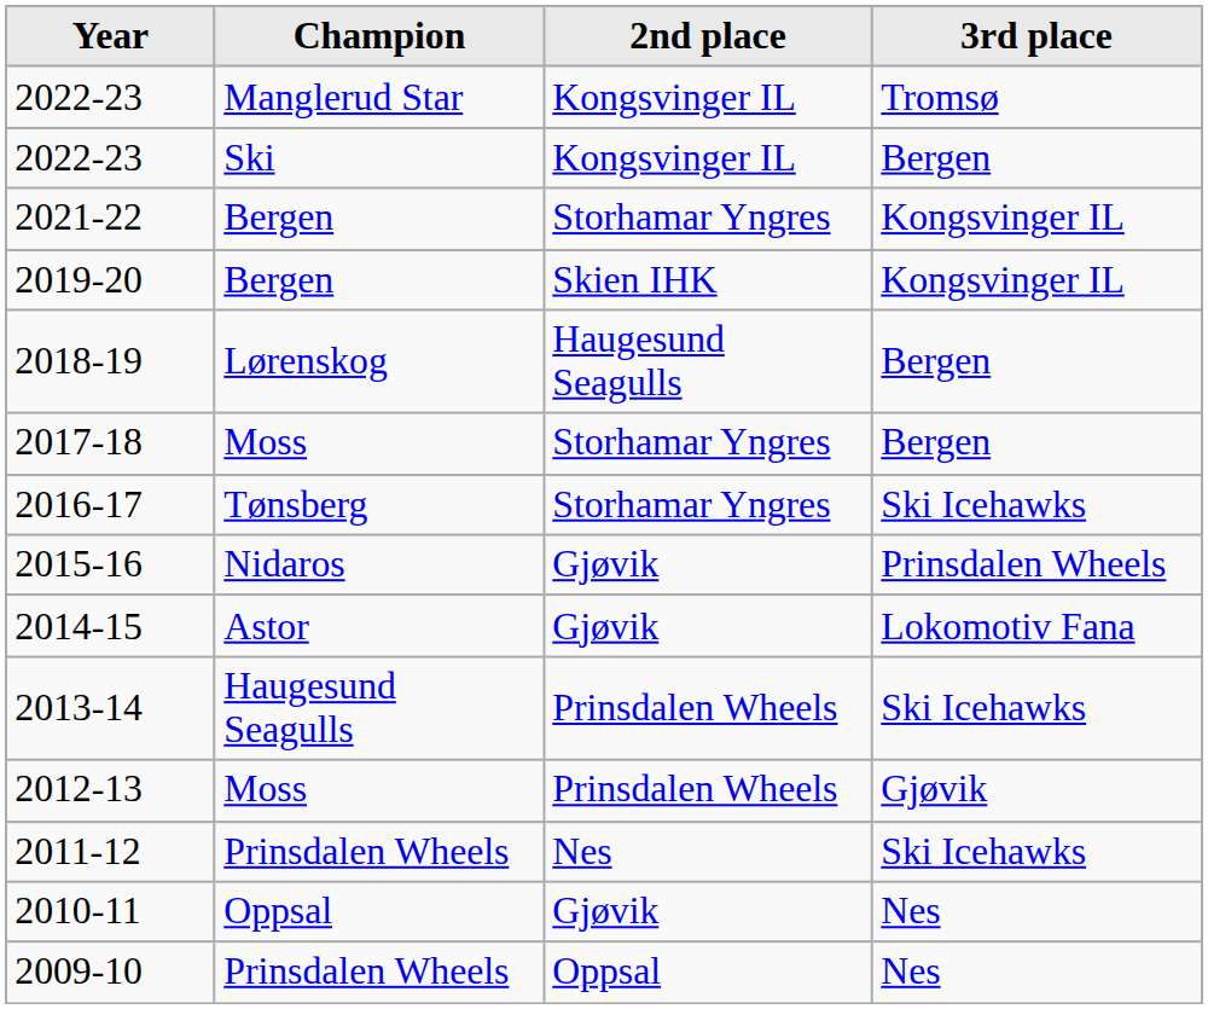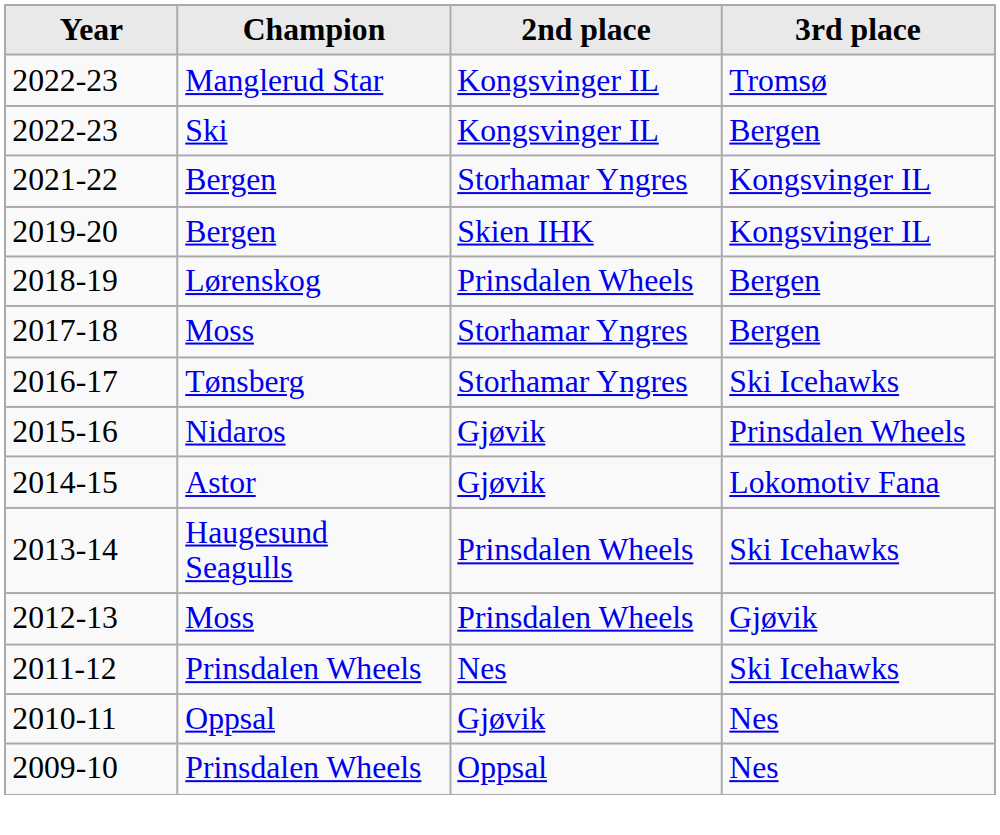 <table class="wikitable">
 <tr>
 <th rowspan="1" colspan="1" style="background-color:#E9E9E9;width: 80px;">Year</th>
 <th rowspan="1" colspan="1" style="background-color:#E9E9E9;width:130px;">Champion</th>
 <th rowspan="1" colspan="1" style="background-color:#E9E9E9;width:130px;">2nd place</th>
 <th rowspan="1" colspan="1" style="background-color:#E9E9E9;width:130px;">3rd place</th>
 </tr>
 <tr>
 <td>2022-23</td>
 <td><a href='#'>Manglerud Star</a></td>
 <td><a href='#'>Kongsvinger IL</a></td>
 <td><a href='#'>Tromsø</a></td>
 </tr>
 <tr>
 <td>2022-23</td>
 <td><a href='#'>Ski</a></td>
 <td><a href='#'>Kongsvinger IL</a></td>
 <td><a href='#'>Bergen</a></td>
 </tr>
 <tr>
 <td>2021-22</td>
 <td><a href='#'>Bergen</a></td>
 <td><a href='#'>Storhamar Yngres</a></td>
 <td><a href='#'>Kongsvinger IL</a></td>
 </tr>
 <tr>
 <td>2019-20</td>
 <td><a href='#'>Bergen</a></td>
 <td><a href='#'>Skien IHK</a></td>
 <td><a href='#'>Kongsvinger IL</a></td>
 </tr>
 <tr>
 <td>2018-19</td>
 <td><a href='#'>Lørenskog</a></td>
-<td><a href='#'>Haugesund Seagulls</a></td>
+<td><a href='#'>Prinsdalen Wheels</a></td>
 <td><a href='#'>Bergen</a></td>
 </tr>
 <tr>
 <td>2017-18</td>
 <td><a href='#'>Moss</a></td>
 <td><a href='#'>Storhamar Yngres</a></td>
 <td><a href='#'>Bergen</a></td>
 </tr>
 <tr>
 <td>2016-17</td>
 <td><a href='#'>Tønsberg</a></td>
 <td><a href='#'>Storhamar Yngres</a></td>
 <td><a href='#'>Ski Icehawks</a></td>
 </tr>
 <tr>
 <td>2015-16</td>
 <td><a href='#'>Nidaros</a></td>
 <td><a href='#'>Gjøvik</a></td>
 <td><a href='#'>Prinsdalen Wheels</a></td>
 </tr>
 <tr>
 <td>2014-15</td>
 <td><a href='#'>Astor</a></td>
 <td><a href='#'>Gjøvik</a></td>
 <td><a href='#'>Lokomotiv Fana</a></td>
 </tr>
 <tr>
 <td>2013-14</td>
 <td><a href='#'>Haugesund Seagulls</a></td>
 <td><a href='#'>Prinsdalen Wheels</a></td>
 <td><a href='#'>Ski Icehawks</a></td>
 </tr>
 <tr>
 <td>2012-13</td>
 <td><a href='#'>Moss</a></td>
 <td><a href='#'>Prinsdalen Wheels</a></td>
 <td><a href='#'>Gjøvik</a></td>
 </tr>
 <tr>
 <td>2011-12</td>
 <td><a href='#'>Prinsdalen Wheels</a></td>
 <td><a href='#'>Nes</a></td>
 <td><a href='#'>Ski Icehawks</a></td>
 </tr>
 <tr>
 <td>2010-11</td>
 <td><a href='#'>Oppsal</a></td>
 <td><a href='#'>Gjøvik</a></td>
 <td><a href='#'>Nes</a></td>
 </tr>
 <tr>
 <td>2009-10</td>
 <td><a href='#'>Prinsdalen Wheels</a></td>
 <td><a href='#'>Oppsal</a></td>
 <td><a href='#'>Nes</a></td>
 </tr>
 <tr>
 </tr>
 </table>
